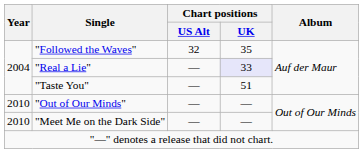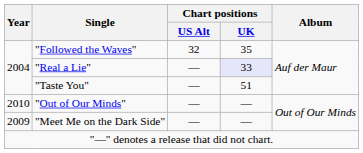 <table class="wikitable">
 <tr>
 <th scope="col" rowspan="2">Year</th>
 <th scope="col" rowspan="2">Single</th>
 <th scope="col" colspan="2" width="140">Chart positions</th>
 <th scope="col" rowspan="2">Album</th>
 </tr>
 <tr>
 <th scope="col" style="width:3em;font-size=75%"><a href='#'>US Alt</a><br></th>
 <th scope="col" style="width:3em;font-size=75%"><a href='#'>UK</a><br></th>
 </tr>
 <tr>
 <td scope="row" rowspan="3">2004</td>
 <td>"<a href='#'>Followed the Waves</a>"</td>
 <td align="center">32</td>
 <td align="center">35</td>
 <td rowspan="3"><em>Auf der Maur</em></td>
 </tr>
 <tr>
 <td>"<a href='#'>Real a Lie</a>"</td>
 <td align="center">—</td>
 <td align="center" style="background: lavender;">33</td>
 </tr>
 <tr>
 <td>"Taste You"</td>
 <td align="center">—</td>
 <td align="center">51</td>
 </tr>
 <tr>
 <td>2010</td>
 <td>"<a href='#'>Out of Our Minds</a>"</td>
 <td align="center">—</td>
 <td align="center">—</td>
 <td rowspan="2"><em>Out of Our Minds</em></td>
 </tr>
 <tr>
-<td>2010</td>
+<td>2009</td>
 <td>"Meet Me on the Dark Side"</td>
 <td align="center">—</td>
 <td align="center">—</td>
 </tr>
 <tr>
 <td scope="col" colspan="5" align="center">"—" denotes a release that did not chart.</td>
 </tr>
 </table>
